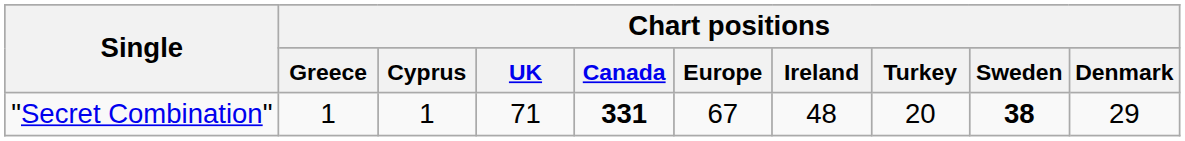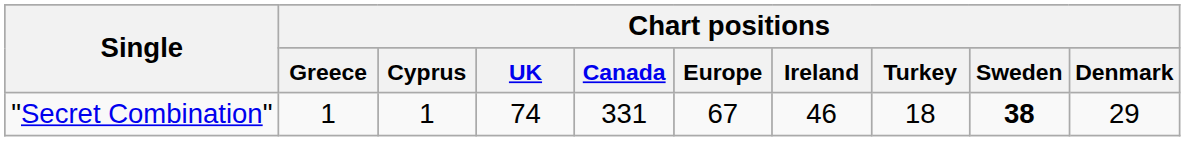 <table class="wikitable">
 <tr>
 <th rowspan=2>Single</th>
 <th colspan=19>Chart positions</th>
 </tr>
 <tr>
 <th width=50><small>Greece</small></th>
 <th width=50><small>Cyprus</small></th>
 <th width=50><small><a href='#'>UK</a></small></th>
 <th width=50><small><a href='#'>Canada</a></small></th>
 <th width=50><small>Europe</small></th>
 <th width=50><small>Ireland</small></th>
 <th width=50><small>Turkey</small></th>
 <th width=50><small>Sweden</small></th>
 <th width=50><small>Denmark</small></th>
 </tr>
 <tr>
 <td>"<a href='#'>Secret Combination</a>"</td>
 <td align=center>1</td>
 <td align=center>1</td>
-<td align=center>71</td>
-<td align=center><strong>331</strong></td>
+<td align=center>74</td>
+<td align=center>331</td>
 <td align=center>67</td>
-<td align=center>48</td>
-<td align=center>20</td>
+<td align=center>46</td>
+<td align=center>18</td>
 <td align=center><strong>38</strong></td>
 <td align=center>29</td>
 </tr>
 </table>
